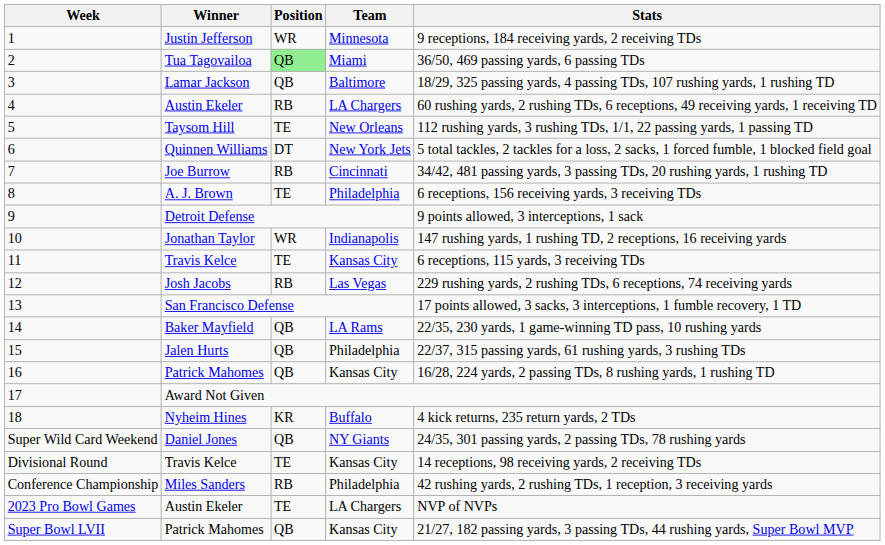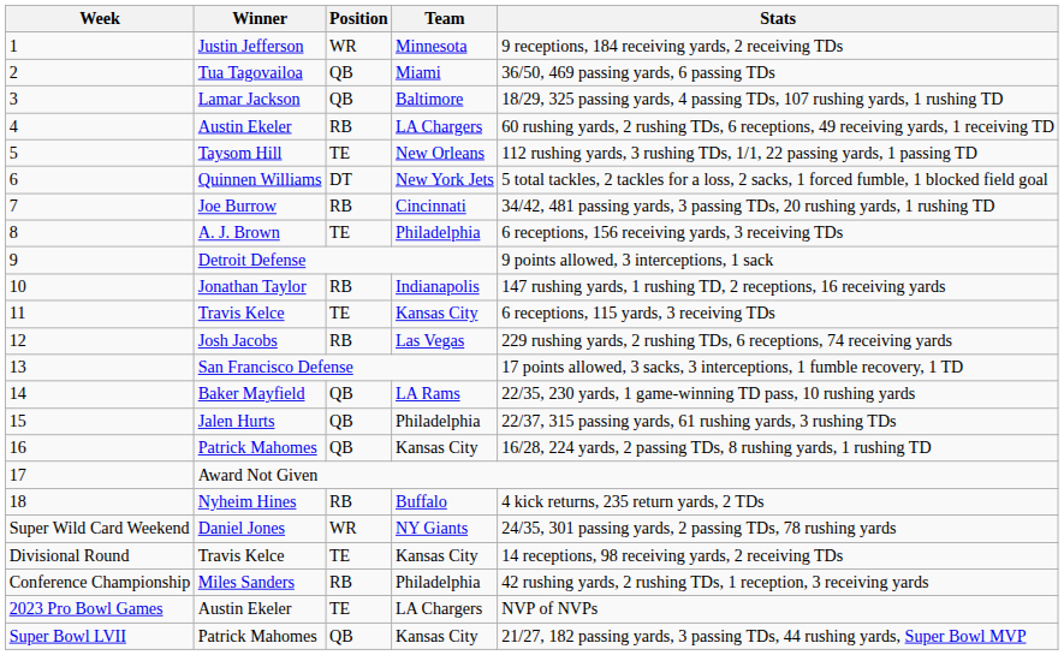 <table class="wikitable">
 <tr>
 <th>Week</th>
 <th>Winner</th>
 <th>Position</th>
 <th>Team</th>
 <th>Stats</th>
 </tr>
 <tr>
 <td>1</td>
 <td><a href='#'>Justin Jefferson</a></td>
 <td>WR</td>
 <td><a href='#'>Minnesota</a></td>
 <td>9 receptions, 184 receiving yards, 2 receiving TDs</td>
 </tr>
 <tr>
 <td>2</td>
 <td><a href='#'>Tua Tagovailoa</a></td>
-<td style="background: lightgreen;">QB</td>
+<td>QB</td>
 <td><a href='#'>Miami</a></td>
 <td>36/50, 469 passing yards, 6 passing TDs</td>
 </tr>
 <tr>
 <td>3</td>
 <td><a href='#'>Lamar Jackson</a></td>
 <td>QB</td>
 <td><a href='#'>Baltimore</a></td>
 <td>18/29, 325 passing yards, 4 passing TDs, 107 rushing yards, 1 rushing TD</td>
 </tr>
 <tr>
 <td>4</td>
 <td><a href='#'>Austin Ekeler</a></td>
 <td>RB</td>
 <td><a href='#'>LA Chargers</a></td>
 <td>60 rushing yards, 2 rushing TDs, 6 receptions, 49 receiving yards, 1 receiving TD</td>
 </tr>
 <tr>
 <td>5</td>
 <td><a href='#'>Taysom Hill</a></td>
 <td>TE</td>
 <td><a href='#'>New Orleans</a></td>
 <td>112 rushing yards, 3 rushing TDs, 1/1, 22 passing yards, 1 passing TD</td>
 </tr>
 <tr>
 <td>6</td>
 <td><a href='#'>Quinnen Williams</a></td>
 <td>DT</td>
 <td><a href='#'>New York Jets</a></td>
 <td>5 total tackles, 2 tackles for a loss, 2 sacks, 1 forced fumble, 1 blocked field goal</td>
 </tr>
 <tr>
 <td>7</td>
 <td><a href='#'>Joe Burrow</a></td>
 <td>RB</td>
 <td><a href='#'>Cincinnati</a></td>
 <td>34/42, 481 passing yards, 3 passing TDs, 20 rushing yards, 1 rushing TD</td>
 </tr>
 <tr>
 <td>8</td>
 <td><a href='#'>A. J. Brown</a></td>
 <td>TE</td>
 <td><a href='#'>Philadelphia</a></td>
 <td>6 receptions, 156 receiving yards, 3 receiving TDs</td>
 </tr>
 <tr>
 <td>9</td>
 <td colspan="3"><a href='#'>Detroit Defense</a></td>
 <td>9 points allowed, 3 interceptions, 1 sack</td>
 </tr>
 <tr>
 <td>10</td>
 <td><a href='#'>Jonathan Taylor</a></td>
-<td>WR</td>
+<td>RB</td>
 <td><a href='#'>Indianapolis</a></td>
 <td>147 rushing yards, 1 rushing TD, 2 receptions, 16 receiving yards</td>
 </tr>
 <tr>
 <td>11</td>
 <td><a href='#'>Travis Kelce</a></td>
 <td>TE</td>
 <td><a href='#'>Kansas City</a></td>
 <td>6 receptions, 115 yards, 3 receiving TDs</td>
 </tr>
 <tr>
 <td>12</td>
 <td><a href='#'>Josh Jacobs</a></td>
 <td>RB</td>
 <td><a href='#'>Las Vegas</a></td>
 <td>229 rushing yards, 2 rushing TDs, 6 receptions, 74 receiving yards</td>
 </tr>
 <tr>
 <td>13</td>
 <td colspan="3"><a href='#'>San Francisco Defense</a></td>
 <td>17 points allowed, 3 sacks, 3 interceptions, 1 fumble recovery, 1 TD</td>
 </tr>
 <tr>
 <td>14</td>
 <td><a href='#'>Baker Mayfield</a></td>
 <td>QB</td>
 <td><a href='#'>LA Rams</a></td>
 <td>22/35, 230 yards, 1 game-winning TD pass, 10 rushing yards</td>
 </tr>
 <tr>
 <td>15</td>
 <td><a href='#'>Jalen Hurts</a></td>
 <td>QB</td>
 <td>Philadelphia</td>
 <td>22/37, 315 passing yards, 61 rushing yards, 3 rushing TDs</td>
 </tr>
 <tr>
 <td>16</td>
 <td><a href='#'>Patrick Mahomes</a></td>
 <td>QB</td>
 <td>Kansas City</td>
 <td>16/28, 224 yards, 2 passing TDs, 8 rushing yards, 1 rushing TD</td>
 </tr>
 <tr>
 <td>17</td>
 <td colspan="4">Award Not Given</td>
 </tr>
 <tr>
 <td>18</td>
 <td><a href='#'>Nyheim Hines</a></td>
-<td>KR</td>
+<td>RB</td>
 <td><a href='#'>Buffalo</a></td>
 <td>4 kick returns, 235 return yards, 2 TDs</td>
 </tr>
 <tr>
 <td>Super Wild Card Weekend</td>
 <td><a href='#'>Daniel Jones</a></td>
-<td>QB</td>
+<td>WR</td>
 <td><a href='#'>NY Giants</a></td>
 <td>24/35, 301 passing yards, 2 passing TDs, 78 rushing yards</td>
 </tr>
 <tr>
 <td>Divisional Round</td>
 <td>Travis Kelce</td>
 <td>TE</td>
 <td>Kansas City</td>
 <td>14 receptions, 98 receiving yards, 2 receiving TDs</td>
 </tr>
 <tr>
 <td>Conference Championship</td>
 <td><a href='#'>Miles Sanders</a></td>
 <td>RB</td>
 <td>Philadelphia</td>
 <td>42 rushing yards, 2 rushing TDs, 1 reception, 3 receiving yards</td>
 </tr>
 <tr>
 <td><a href='#'>2023 Pro Bowl Games</a></td>
 <td>Austin Ekeler</td>
 <td>TE</td>
 <td>LA Chargers</td>
 <td>NVP of NVPs</td>
 </tr>
 <tr>
 <td><a href='#'>Super Bowl LVII</a></td>
 <td>Patrick Mahomes</td>
 <td>QB</td>
 <td>Kansas City</td>
 <td>21/27, 182 passing yards, 3 passing TDs, 44 rushing yards, <a href='#'>Super Bowl MVP</a></td>
 </tr>
 </table>
